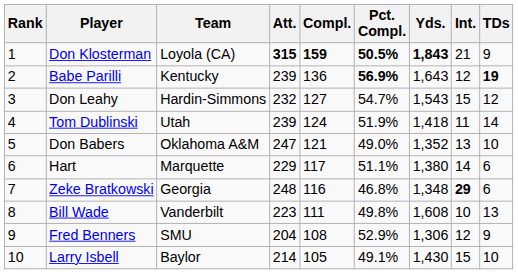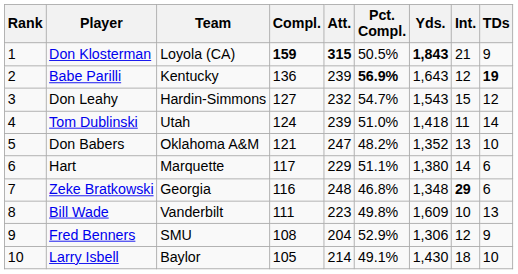 <table class="wikitable sortable">
 <tr>
 <th>Rank</th>
 <th>Player</th>
 <th>Team</th>
+<th>Compl.</th>
 <th>Att.</th>
-<th>Compl.</th>
 <th>Pct.<br>Compl.</th>
 <th>Yds.</th>
 <th>Int.</th>
 <th>TDs</th>
 </tr>
 <tr>
 <td>1</td>
 <td><a href='#'>Don Klosterman</a></td>
 <td>Loyola (CA)</td>
+<td><strong>159</strong></td>
 <td><strong>315</strong></td>
-<td><strong>159</strong></td>
-<td><strong>50.5%</strong></td>
+<td>50.5%</td>
 <td><strong>1,843</strong></td>
 <td>21</td>
 <td>9</td>
 </tr>
 <tr>
 <td>2</td>
 <td><a href='#'>Babe Parilli</a></td>
 <td>Kentucky</td>
+<td>136</td>
 <td>239</td>
-<td>136</td>
 <td><strong>56.9%</strong></td>
 <td>1,643</td>
 <td>12</td>
 <td><strong>19</strong></td>
 </tr>
 <tr>
 <td>3</td>
 <td>Don Leahy</td>
 <td>Hardin-Simmons</td>
+<td>127</td>
 <td>232</td>
-<td>127</td>
 <td>54.7%</td>
 <td>1,543</td>
 <td>15</td>
 <td>12</td>
 </tr>
 <tr>
 <td>4</td>
 <td><a href='#'>Tom Dublinski</a></td>
 <td>Utah</td>
+<td>124</td>
 <td>239</td>
-<td>124</td>
-<td>51.9%</td>
+<td>51.0%</td>
 <td>1,418</td>
 <td>11</td>
 <td>14</td>
 </tr>
 <tr>
 <td>5</td>
 <td>Don Babers</td>
 <td>Oklahoma A&M</td>
+<td>121</td>
 <td>247</td>
-<td>121</td>
-<td>49.0%</td>
+<td>48.2%</td>
 <td>1,352</td>
 <td>13</td>
 <td>10</td>
 </tr>
 <tr>
 <td>6</td>
 <td>Hart</td>
 <td>Marquette</td>
+<td>117</td>
 <td>229</td>
-<td>117</td>
 <td>51.1%</td>
 <td>1,380</td>
 <td>14</td>
 <td>6</td>
 </tr>
 <tr>
 <td>7</td>
 <td><a href='#'>Zeke Bratkowski</a></td>
 <td>Georgia</td>
+<td>116</td>
 <td>248</td>
-<td>116</td>
 <td>46.8%</td>
 <td>1,348</td>
 <td><strong>29</strong></td>
 <td>6</td>
 </tr>
 <tr>
 <td>8</td>
 <td><a href='#'>Bill Wade</a></td>
 <td>Vanderbilt</td>
+<td>111</td>
 <td>223</td>
-<td>111</td>
 <td>49.8%</td>
-<td>1,608</td>
+<td>1,609</td>
 <td>10</td>
 <td>13</td>
 </tr>
 <tr>
 <td>9</td>
 <td><a href='#'>Fred Benners</a></td>
 <td>SMU</td>
+<td>108</td>
 <td>204</td>
-<td>108</td>
 <td>52.9%</td>
 <td>1,306</td>
 <td>12</td>
 <td>9</td>
 </tr>
 <tr>
 <td>10</td>
 <td><a href='#'>Larry Isbell</a></td>
 <td>Baylor</td>
+<td>105</td>
 <td>214</td>
-<td>105</td>
 <td>49.1%</td>
 <td>1,430</td>
-<td>15</td>
+<td>18</td>
 <td>10</td>
 </tr>
 </table>
